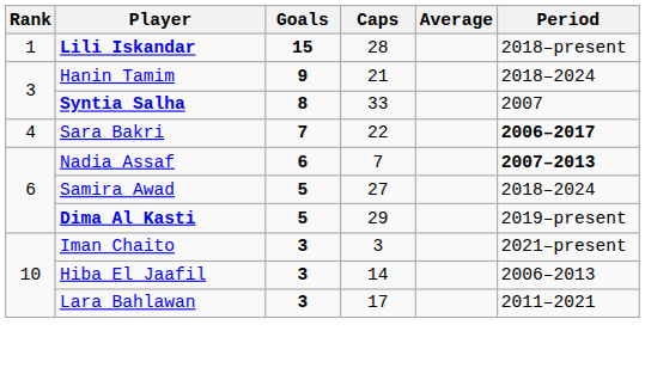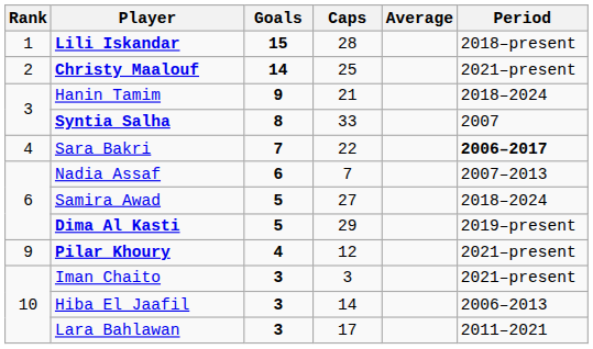 <table class="wikitable sortable" style="text-align:center;">
 <tr>
 <th style="width:30px ;">Rank</th>
 <th style="width:150px;">Player</th>
 <th style="width:50px ;">Goals</th>
 <th style="width:50px ;">Caps</th>
 <th style="width:50px ;">Average</th>
 <th style="width:100px ;">Period</th>
 </tr>
 <tr>
 <td>1</td>
 <td style="text-align:left;"><strong><a href='#'>Lili Iskandar</a></strong></td>
 <td><strong>15</strong></td>
 <td>28</td>
 <td></td>
 <td style="text-align: left;">2018–present</td>
+</tr>
+<tr>
+<td>2</td>
+<td style="text-align:left;"><strong><a href='#'>Christy Maalouf</a></strong></td>
+<td><strong>14</strong></td>
+<td>25</td>
+<td></td>
+<td style="text-align: left;">2021–present</td>
 </tr>
 <tr>
 <td rowspan="2">3</td>
 <td style="text-align:left;"><a href='#'>Hanin Tamim</a></td>
 <td><strong>9</strong></td>
 <td>21</td>
 <td></td>
 <td style="text-align: left;">2018–2024</td>
 </tr>
 <tr>
 <td style="text-align:left;"><strong><a href='#'>Syntia Salha</a></strong></td>
 <td><strong>8</strong></td>
 <td>33</td>
 <td></td>
 <td style="text-align: left;">2007</td>
 </tr>
 <tr>
 <td>4</td>
 <td style="text-align:left;"><a href='#'>Sara Bakri</a></td>
 <td><strong>7</strong></td>
 <td>22</td>
 <td></td>
 <td style="text-align: left;"><strong>2006–2017</strong></td>
 </tr>
 <tr>
 <td rowspan="3">6</td>
 <td style="text-align:left;"><a href='#'>Nadia Assaf</a></td>
 <td><strong>6</strong></td>
 <td>7</td>
 <td></td>
-<td style="text-align: left;"><strong>2007–2013</strong></td>
+<td style="text-align: left;">2007–2013</td>
 </tr>
 <tr>
 <td style="text-align:left;"><a href='#'>Samira Awad</a></td>
 <td><strong>5</strong></td>
 <td>27</td>
 <td></td>
 <td style="text-align: left;">2018–2024</td>
 </tr>
 <tr>
 <td style="text-align:left;"><strong><a href='#'>Dima Al Kasti</a></strong></td>
 <td><strong>5</strong></td>
 <td>29</td>
 <td></td>
 <td style="text-align: left;">2019–present</td>
+</tr>
+<tr>
+<td>9</td>
+<td style="text-align:left;"><strong><a href='#'>Pilar Khoury</a></strong></td>
+<td><strong>4</strong></td>
+<td>12</td>
+<td></td>
+<td style="text-align: left;">2021–present</td>
 </tr>
 <tr>
 <td rowspan="3">10</td>
 <td style="text-align:left;"><a href='#'>Iman Chaito</a></td>
 <td><strong>3</strong></td>
 <td>3</td>
 <td></td>
 <td style="text-align: left;">2021–present</td>
 </tr>
 <tr>
 <td style="text-align:left;"><a href='#'>Hiba El Jaafil</a></td>
 <td><strong>3</strong></td>
 <td>14</td>
 <td></td>
 <td style="text-align: left;">2006–2013</td>
 </tr>
 <tr>
 <td style="text-align:left;"><a href='#'>Lara Bahlawan</a></td>
 <td><strong>3</strong></td>
 <td>17</td>
 <td></td>
 <td style="text-align: left;">2011–2021</td>
 </tr>
 </table>
